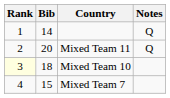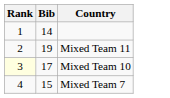 <table class="wikitable" style="text-align:center;">
 <tr>
 <th>Rank</th>
 <th>Bib</th>
 <th>Country</th>
-<th>Notes</th>
 </tr>
 <tr -bgcolor=ccffcc>
 <td>1</td>
 <td>14</td>
 <td align=left></td>
-<td>Q</td>
 </tr>
 <tr -bgcolor=ccffcc>
 <td>2</td>
-<td>20</td>
+<td>19</td>
 <td align=left>Mixed Team 11</td>
-<td>Q</td>
 </tr>
 <tr>
 <td style="background: lightyellow;">3</td>
-<td>18</td>
+<td>17</td>
 <td align=left>Mixed Team 10</td>
-<td></td>
 </tr>
 <tr>
 <td>4</td>
 <td>15</td>
 <td align=left>Mixed Team 7</td>
-<td></td>
 </tr>
 </table>
